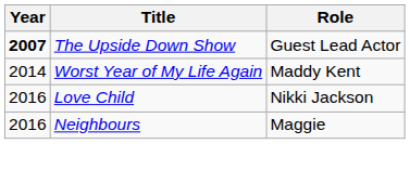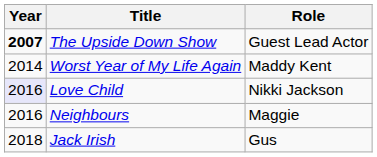 <table class="wikitable sortable">
 <tr>
 <th>Year</th>
 <th>Title</th>
 <th>Role</th>
 </tr>
 <tr>
 <td><strong>2007</strong></td>
 <td><em><a href='#'>The Upside Down Show</a> </em></td>
 <td>Guest Lead Actor</td>
 </tr>
 <tr>
 <td>2014</td>
 <td><em><a href='#'>Worst Year of My Life Again</a></em></td>
 <td>Maddy Kent</td>
 </tr>
 <tr>
-<td>2016</td>
+<td style="background: lavender;">2016</td>
 <td><em><a href='#'>Love Child</a></em></td>
 <td>Nikki Jackson</td>
 </tr>
 <tr>
 <td>2016</td>
 <td><em><a href='#'>Neighbours</a></em></td>
 <td>Maggie</td>
 </tr>
+<tr>
+<td>2018</td>
+<td><em><a href='#'>Jack Irish</a></em></td>
+<td>Gus</td>
+</tr>
 </table>
